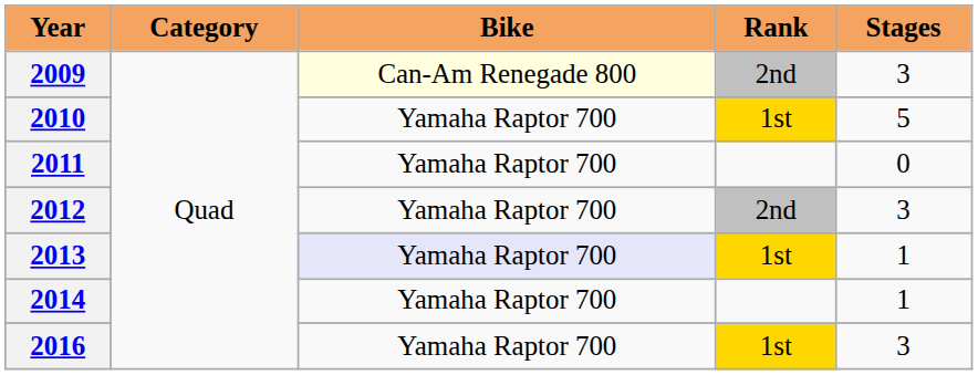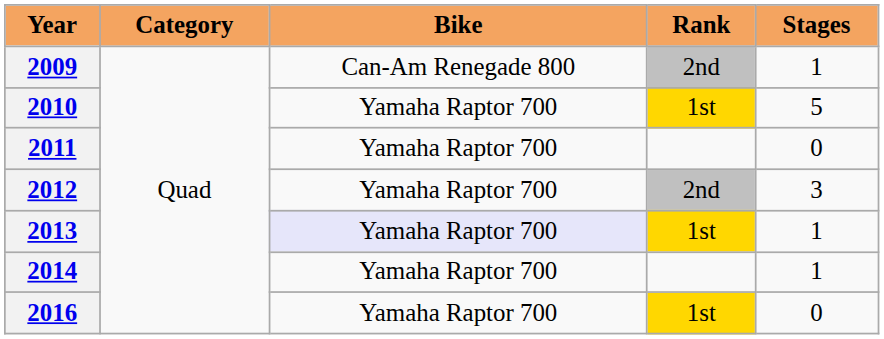 <table class="wikitable" width=40% style="font-size:90%;">
 <tr>
 <th style="background:sandybrown">Year</th>
 <th style="background:sandybrown">Category</th>
 <th style="background:sandybrown">Bike</th>
 <th style="background:sandybrown">Rank</th>
 <th style="background:sandybrown">Stages</th>
 </tr>
 <tr>
 <th><a href='#'>2009</a></th>
 <td rowspan=7 align=center>Quad</td>
-<td align="center" style="background: lightyellow;">Can-Am Renegade 800</td>
+<td align="center">Can-Am Renegade 800</td>
 <td align="center" bgcolor=silver>2nd</td>
-<td align="center">3</td>
+<td align="center">1</td>
 </tr>
 <tr>
 <th><a href='#'>2010</a></th>
 <td align="center">Yamaha Raptor 700</td>
 <td align="center" bgcolor=gold>1st</td>
 <td align="center">5</td>
 </tr>
 <tr>
 <th><a href='#'>2011</a></th>
 <td align="center">Yamaha Raptor 700</td>
 <td align="center"></td>
 <td align="center">0</td>
 </tr>
 <tr>
 <th><a href='#'>2012</a></th>
 <td align="center">Yamaha Raptor 700</td>
 <td align="center" bgcolor=silver>2nd</td>
 <td align="center">3</td>
 </tr>
 <tr>
 <th><a href='#'>2013</a></th>
 <td align="center" style="background: lavender;">Yamaha Raptor 700</td>
 <td align="center" bgcolor=gold>1st</td>
 <td align="center">1</td>
 </tr>
 <tr>
 <th><a href='#'>2014</a></th>
 <td align="center">Yamaha Raptor 700</td>
 <td align="center"></td>
 <td align="center">1</td>
 </tr>
 <tr>
 <th><a href='#'>2016</a></th>
 <td align="center">Yamaha Raptor 700</td>
 <td align="center" bgcolor=gold>1st</td>
-<td align="center">3</td>
+<td align="center">0</td>
 </tr>
 </table>
